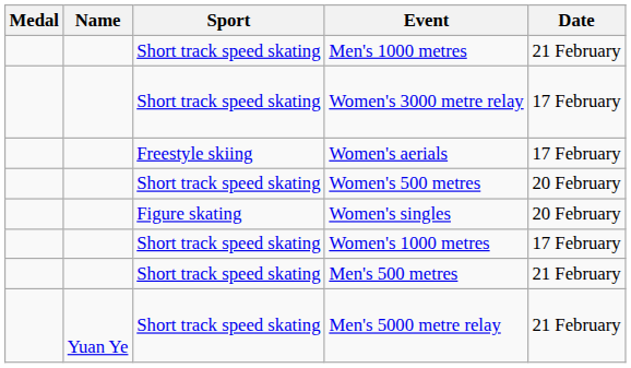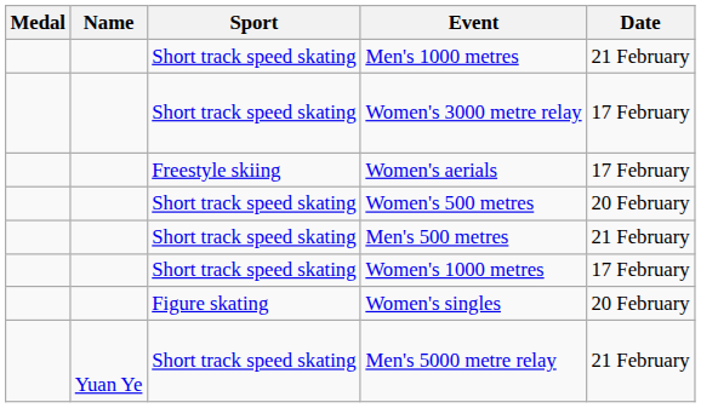 <table class="wikitable sortable" style="font-size:90%">
 <tr>
 <th>Medal</th>
 <th>Name</th>
 <th>Sport</th>
 <th>Event</th>
 <th>Date</th>
 </tr>
 <tr>
 <td></td>
 <td></td>
 <td><a href='#'>Short track speed skating</a></td>
 <td><a href='#'>Men's 1000 metres</a></td>
 <td>21 February</td>
 </tr>
 <tr>
 <td></td>
 <td> <br>  <br>  <br> </td>
 <td><a href='#'>Short track speed skating</a></td>
 <td><a href='#'>Women's 3000 metre relay</a></td>
 <td>17 February</td>
 </tr>
 <tr>
 <td></td>
 <td></td>
 <td><a href='#'>Freestyle skiing</a></td>
 <td><a href='#'>Women's aerials</a></td>
 <td>17 February</td>
 </tr>
 <tr>
 <td></td>
 <td></td>
 <td><a href='#'>Short track speed skating</a></td>
 <td><a href='#'>Women's 500 metres</a></td>
 <td>20 February</td>
 </tr>
 <tr>
 <td></td>
 <td></td>
-<td><a href='#'>Figure skating</a></td>
-<td><a href='#'>Women's singles</a></td>
-<td>20 February</td>
+<td><a href='#'>Short track speed skating</a></td>
+<td><a href='#'>Men's 500 metres</a></td>
+<td>21 February</td>
 </tr>
 <tr>
 <td></td>
 <td></td>
 <td><a href='#'>Short track speed skating</a></td>
 <td><a href='#'>Women's 1000 metres</a></td>
 <td>17 February</td>
 </tr>
 <tr>
 <td></td>
 <td></td>
-<td><a href='#'>Short track speed skating</a></td>
-<td><a href='#'>Men's 500 metres</a></td>
-<td>21 February</td>
+<td><a href='#'>Figure skating</a></td>
+<td><a href='#'>Women's singles</a></td>
+<td>20 February</td>
 </tr>
 <tr>
 <td></td>
 <td> <br>  <br> <a href='#'>Yuan Ye</a> <br> </td>
 <td><a href='#'>Short track speed skating</a></td>
 <td><a href='#'>Men's 5000 metre relay</a></td>
 <td>21 February</td>
 </tr>
 </table>
